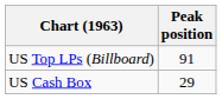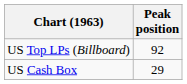 <table class="wikitable">
 <tr>
 <th>Chart (1963)</th>
 <th>Peak<br>position</th>
 </tr>
 <tr>
 <td>US <a href='#'>Top LPs</a> (<em>Billboard</em>)</td>
-<td align="center">91</td>
+<td align="center">92</td>
 </tr>
 <tr>
 <td>US <a href='#'>Cash Box</a></td>
 <td align="center">29</td>
 </tr>
 </table>
